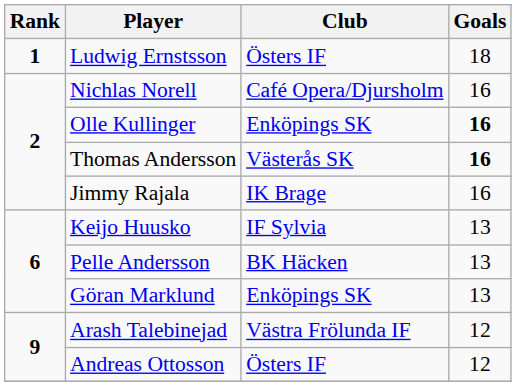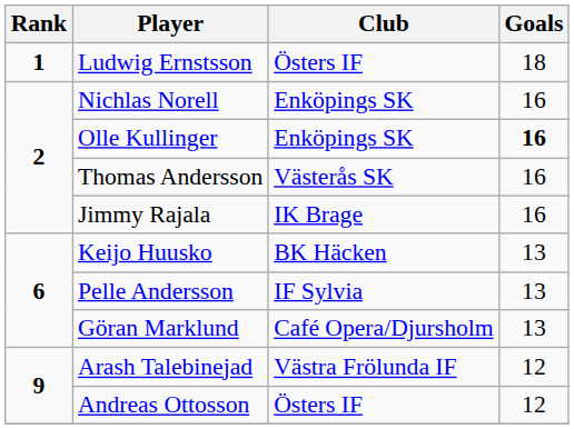 <table class="wikitable" style="text-align:center">
 <tr>
 <th>Rank</th>
 <th>Player</th>
 <th>Club</th>
 <th>Goals</th>
 </tr>
 <tr>
 <td><strong>1</strong></td>
 <td align="left"> <a href='#'>Ludwig Ernstsson</a></td>
 <td align="left"><a href='#'>Östers IF</a></td>
 <td>18</td>
 </tr>
 <tr>
 <td rowspan="4"><strong>2</strong></td>
 <td align="left"> <a href='#'>Nichlas Norell</a></td>
-<td align="left"><a href='#'>Café Opera/Djursholm</a></td>
+<td align="left"><a href='#'>Enköpings SK</a></td>
 <td>16</td>
 </tr>
 <tr>
 <td align="left"> <a href='#'>Olle Kullinger</a></td>
 <td align="left"><a href='#'>Enköpings SK</a></td>
 <td><strong>16</strong></td>
 </tr>
 <tr>
 <td align="left"> Thomas Andersson</td>
 <td align="left"><a href='#'>Västerås SK</a></td>
-<td><strong>16</strong></td>
+<td>16</td>
 </tr>
 <tr>
 <td align="left"> Jimmy Rajala</td>
 <td align="left"><a href='#'>IK Brage</a></td>
 <td>16</td>
 </tr>
 <tr>
 <td rowspan="3"><strong>6</strong></td>
 <td align="left"> <a href='#'>Keijo Huusko</a></td>
+<td align="left"><a href='#'>BK Häcken</a></td>
+<td>13</td>
+</tr>
+<tr>
+<td align="left"> <a href='#'>Pelle Andersson</a></td>
 <td align="left"><a href='#'>IF Sylvia</a></td>
 <td>13</td>
 </tr>
 <tr>
-<td align="left"> <a href='#'>Pelle Andersson</a></td>
-<td align="left"><a href='#'>BK Häcken</a></td>
-<td>13</td>
-</tr>
-<tr>
 <td align="left"> <a href='#'>Göran Marklund</a></td>
-<td align="left"><a href='#'>Enköpings SK</a></td>
+<td align="left"><a href='#'>Café Opera/Djursholm</a></td>
 <td>13</td>
 </tr>
 <tr>
 <td rowspan="2"><strong>9</strong></td>
 <td align="left"> <a href='#'>Arash Talebinejad</a></td>
 <td align="left"><a href='#'>Västra Frölunda IF</a></td>
 <td>12</td>
 </tr>
 <tr>
 <td align="left"> <a href='#'>Andreas Ottosson</a></td>
 <td align="left"><a href='#'>Östers IF</a></td>
 <td>12</td>
 </tr>
 <tr>
 </tr>
 </table>
